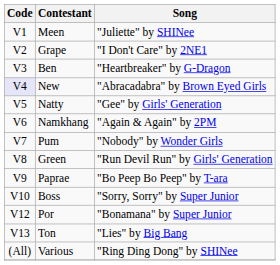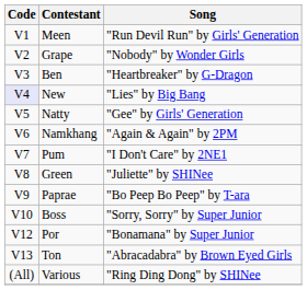 <table class="wikitable">
 <tr>
 <th>Code</th>
 <th>Contestant</th>
 <th>Song</th>
 </tr>
 <tr>
 <td align="center">V1</td>
 <td>Meen</td>
-<td>"Juliette" by <a href='#'>SHINee</a></td>
+<td>"Run Devil Run" by <a href='#'>Girls' Generation</a></td>
 </tr>
 <tr>
 <td align="center">V2</td>
 <td>Grape</td>
-<td>"I Don't Care" by <a href='#'>2NE1</a></td>
+<td>"Nobody" by <a href='#'>Wonder Girls</a></td>
 </tr>
 <tr>
 <td align="center">V3</td>
 <td>Ben</td>
 <td>"Heartbreaker" by <a href='#'>G-Dragon</a></td>
 </tr>
 <tr>
 <td align="center" style="background: lavender;">V4</td>
 <td>New</td>
-<td>"Abracadabra" by <a href='#'>Brown Eyed Girls</a></td>
+<td>"Lies" by <a href='#'>Big Bang</a></td>
 </tr>
 <tr>
 <td align="center">V5</td>
 <td>Natty</td>
 <td>"Gee" by <a href='#'>Girls' Generation</a></td>
 </tr>
 <tr>
 <td align="center">V6</td>
 <td>Namkhang</td>
 <td>"Again & Again" by <a href='#'>2PM</a></td>
 </tr>
 <tr>
 <td align="center">V7</td>
 <td>Pum</td>
-<td>"Nobody" by <a href='#'>Wonder Girls</a></td>
+<td>"I Don't Care" by <a href='#'>2NE1</a></td>
 </tr>
 <tr>
 <td align="center">V8</td>
 <td>Green</td>
-<td>"Run Devil Run" by <a href='#'>Girls' Generation</a></td>
+<td>"Juliette" by <a href='#'>SHINee</a></td>
 </tr>
 <tr>
 <td align="center">V9</td>
 <td>Paprae</td>
 <td>"Bo Peep Bo Peep" by <a href='#'>T-ara</a></td>
 </tr>
 <tr>
 <td align="center">V10</td>
 <td>Boss</td>
 <td>"Sorry, Sorry" by <a href='#'>Super Junior</a></td>
 </tr>
 <tr>
 <td align="center">V12</td>
 <td>Por</td>
 <td>"Bonamana" by <a href='#'>Super Junior</a></td>
 </tr>
 <tr>
 <td align="center">V13</td>
 <td>Ton</td>
-<td>"Lies" by <a href='#'>Big Bang</a></td>
+<td>"Abracadabra" by <a href='#'>Brown Eyed Girls</a></td>
 </tr>
 <tr>
 <td align="center">(All)</td>
 <td>Various</td>
 <td>"Ring Ding Dong" by <a href='#'>SHINee</a></td>
 </tr>
 <tr>
 </tr>
 </table>
